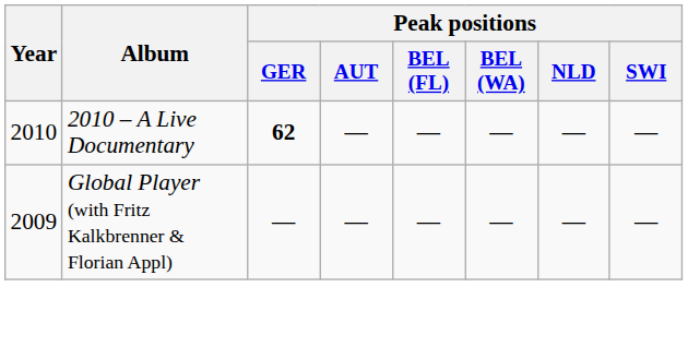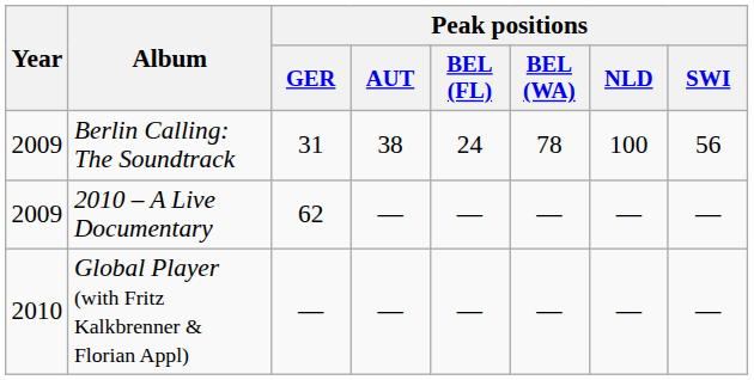 <table class="wikitable">
 <tr>
 <th rowspan="2" style="text-align:center; width:10px;">Year</th>
 <th rowspan="2" style="text-align:center; width:120px;">Album</th>
 <th colspan="6" style="text-align:center; width:20px;">Peak positions</th>
 </tr>
 <tr>
 <th scope="col" style="width:3em;font-size:90%;"><a href='#'>GER</a><br></th>
 <th scope="col" style="width:3em;font-size:90%;"><a href='#'>AUT</a><br></th>
 <th scope="col" style="width:3em;font-size:90%;"><a href='#'>BEL<br>(FL)</a><br></th>
 <th scope="col" style="width:3em;font-size:90%;"><a href='#'>BEL<br>(WA)</a><br></th>
 <th scope="col" style="width:3em;font-size:90%;"><a href='#'>NLD</a><br></th>
 <th scope="col" style="width:3em;font-size:90%;"><a href='#'>SWI</a><br></th>
 </tr>
 <tr>
-<td style="text-align:center;">2010</td>
+<td style="text-align:center;">2009</td>
+<td><em>Berlin Calling: The Soundtrack</em></td>
+<td style="text-align:center;">31</td>
+<td style="text-align:center;">38</td>
+<td style="text-align:center;">24</td>
+<td style="text-align:center;">78</td>
+<td style="text-align:center;">100</td>
+<td style="text-align:center;">56</td>
+</tr>
+<tr>
+<td style="text-align:center;">2009</td>
 <td><em>2010 – A Live Documentary</em></td>
-<td style="text-align:center;"><strong>62</strong></td>
+<td style="text-align:center;">62</td>
 <td style="text-align:center;">—</td>
 <td style="text-align:center;">—</td>
 <td style="text-align:center;">—</td>
 <td style="text-align:center;">—</td>
 <td style="text-align:center;">—</td>
 </tr>
 <tr>
-<td style="text-align:center;">2009</td>
+<td style="text-align:center;">2010</td>
 <td><em>Global Player</em><br><small>(with Fritz Kalkbrenner & Florian Appl)</small></td>
 <td style="text-align:center;">—</td>
 <td style="text-align:center;">—</td>
 <td style="text-align:center;">—</td>
 <td style="text-align:center;">—</td>
 <td style="text-align:center;">—</td>
 <td style="text-align:center;">—</td>
 </tr>
 </table>
